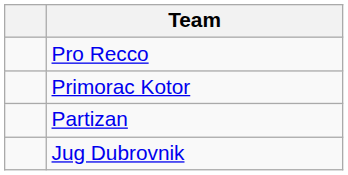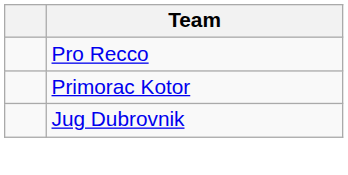 <table class="wikitable" style="text-align:center">
 <tr>
 <th width=25></th>
 <th width=220>Team</th>
 </tr>
 <tr>
 <td></td>
 <td align=left> <a href='#'>Pro Recco</a></td>
 </tr>
 <tr>
 <td></td>
 <td align=left> <a href='#'>Primorac Kotor</a></td>
 </tr>
 <tr>
 <td></td>
-<td align=left> <a href='#'>Partizan</a></td>
-</tr>
-<tr>
-<td></td>
 <td align=left> <a href='#'>Jug Dubrovnik</a></td>
 </tr>
 </table>
